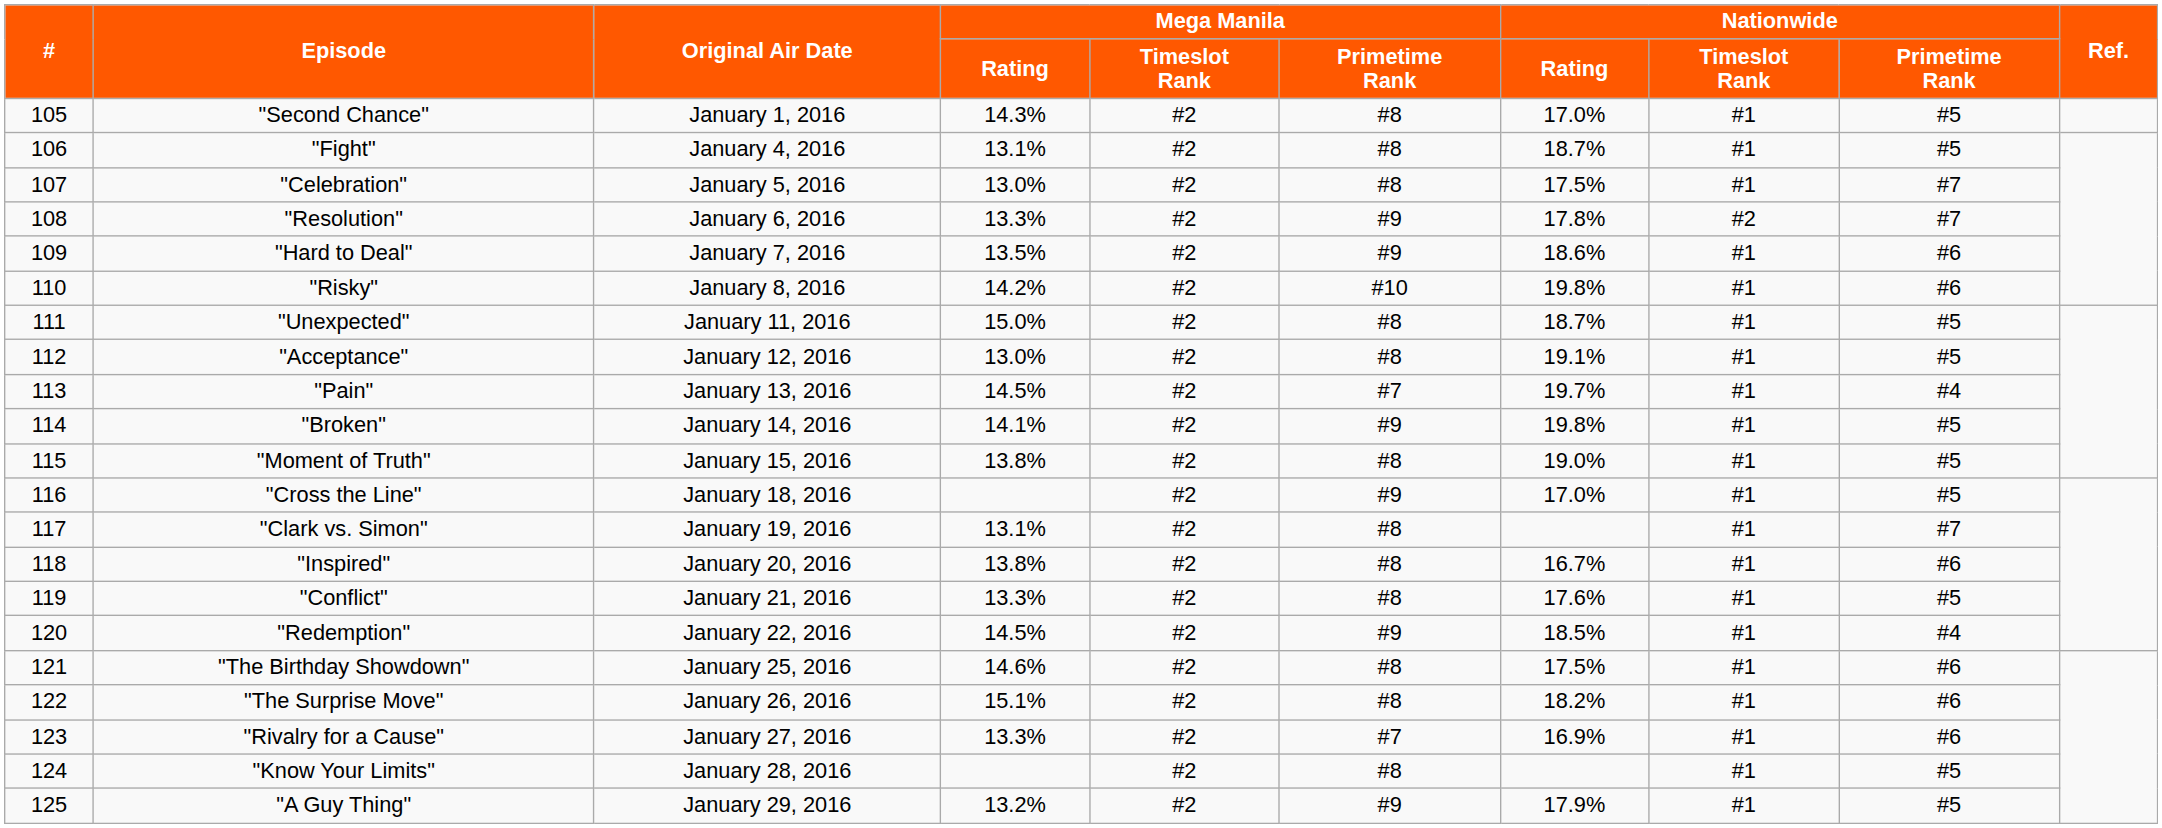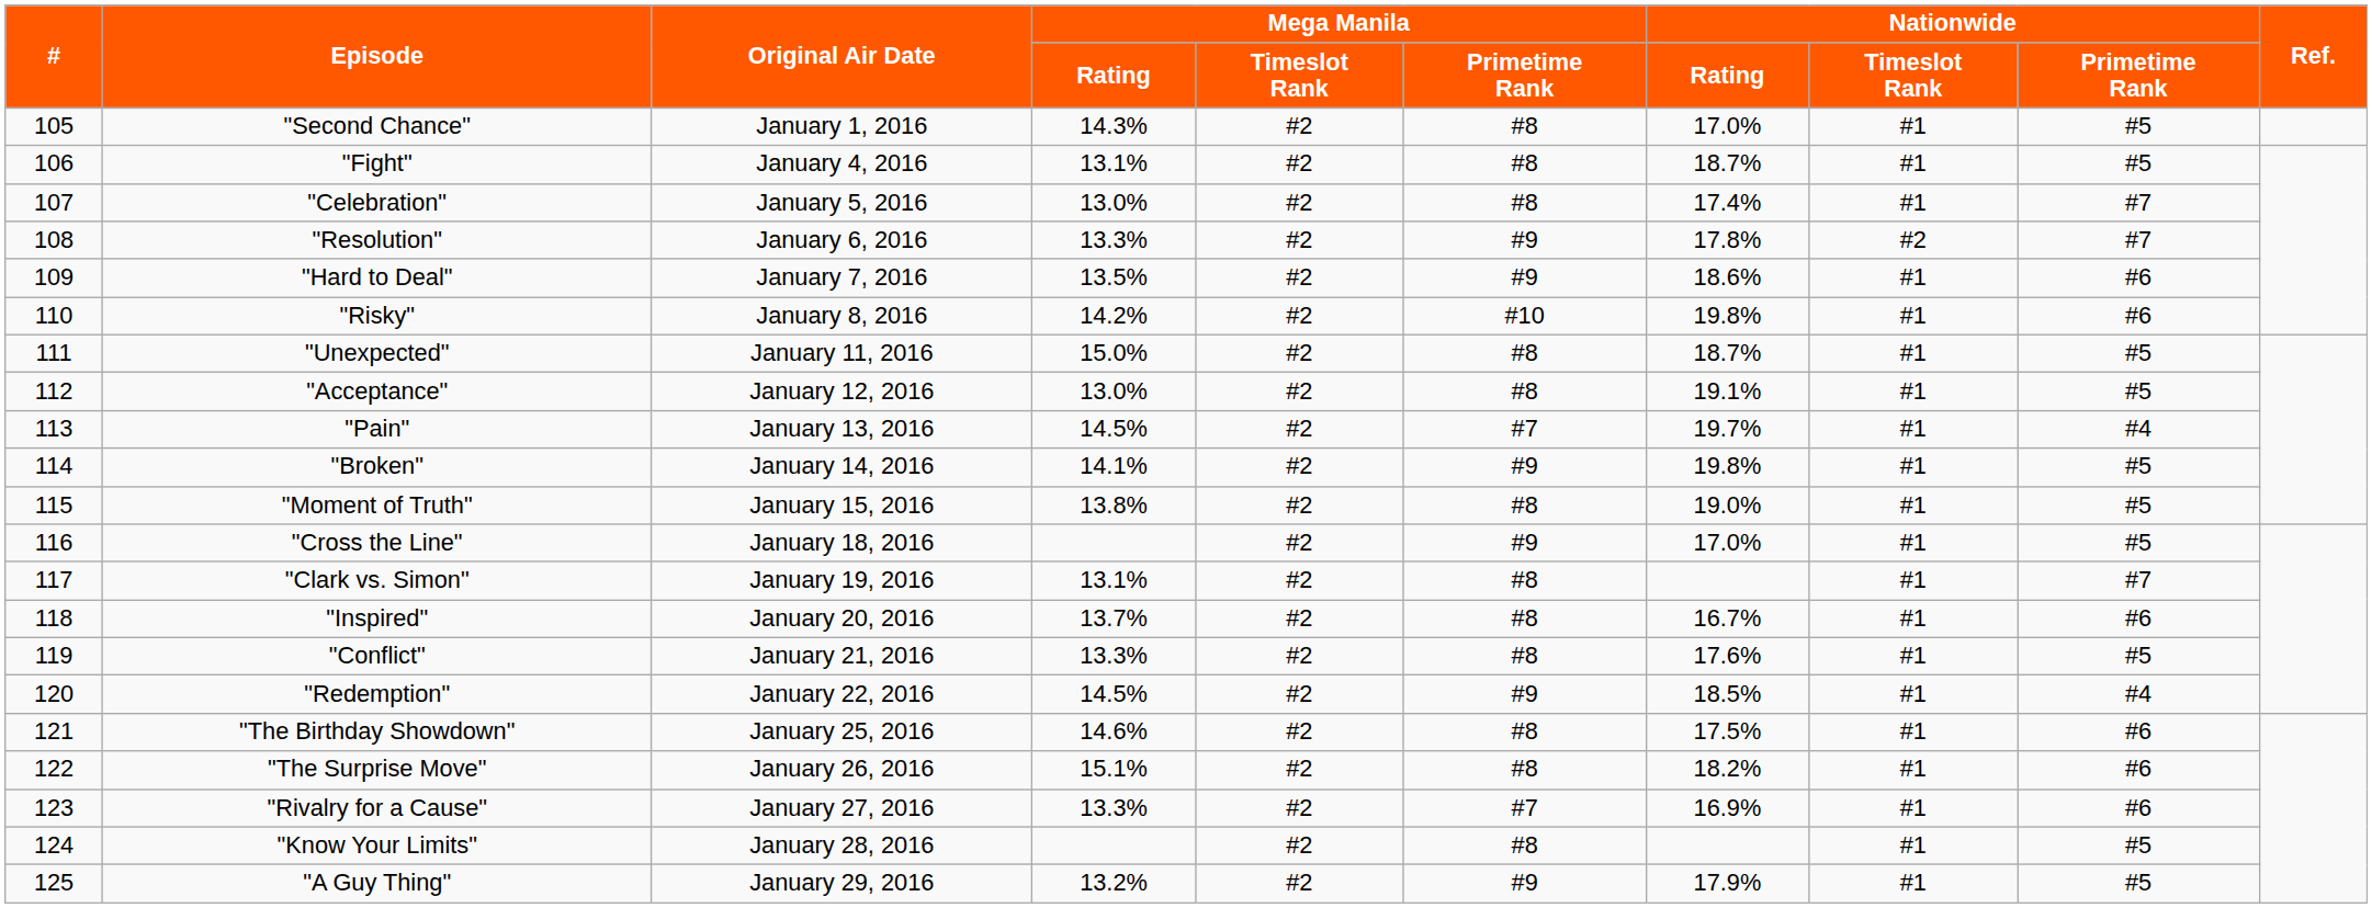 <table class="wikitable" style="text-align:center; font-size:100%; line-height:18px;"  width="100%">
 <tr>
 <th style="background-color:#FF5800; color:#ffffff;" rowspan="2">#</th>
 <th style="background-color:#FF5800; color:#ffffff;" rowspan="2">Episode</th>
 <th style="background-color:#FF5800; color:#ffffff;" rowspan="2">Original Air Date</th>
 <th style="background-color:#FF5800; color:#ffffff;" colspan="3">Mega Manila</th>
 <th style="background-color:#FF5800; color:#ffffff;" colspan="3">Nationwide</th>
 <th style="background-color:#FF5800; color:#ffffff;" rowspan="2">Ref.</th>
 </tr>
 <tr>
 <th style="background-color:#FF5800; color:#ffffff;">Rating</th>
 <th style="background-color:#FF5800; color:#ffffff;">Timeslot<br>Rank</th>
 <th style="background-color:#FF5800; color:#ffffff;">Primetime<br>Rank</th>
 <th style="background-color:#FF5800; color:#ffffff;">Rating</th>
 <th style="background-color:#FF5800; color:#ffffff;">Timeslot<br>Rank</th>
 <th style="background-color:#FF5800; color:#ffffff;">Primetime<br>Rank</th>
 </tr>
 <tr>
 <td>105</td>
 <td>"Second Chance"</td>
 <td>January 1, 2016</td>
 <td>14.3%</td>
 <td>#2</td>
 <td>#8</td>
 <td>17.0%</td>
 <td>#1</td>
 <td>#5</td>
 <td rowspan="1"></td>
 </tr>
 <tr>
 <td>106</td>
 <td>"Fight"</td>
 <td>January 4, 2016</td>
 <td>13.1%</td>
 <td>#2</td>
 <td>#8</td>
 <td>18.7%</td>
 <td>#1</td>
 <td>#5</td>
 <td rowspan="5"><br><br></td>
 </tr>
 <tr>
 <td>107</td>
 <td>"Celebration"</td>
 <td>January 5, 2016</td>
 <td>13.0%</td>
 <td>#2</td>
 <td>#8</td>
-<td>17.5%</td>
+<td>17.4%</td>
 <td>#1</td>
 <td>#7</td>
 </tr>
 <tr>
 <td>108</td>
 <td>"Resolution"</td>
 <td>January 6, 2016</td>
 <td>13.3%</td>
 <td>#2</td>
 <td>#9</td>
 <td>17.8%</td>
 <td>#2</td>
 <td>#7</td>
 </tr>
 <tr>
 <td>109</td>
 <td>"Hard to Deal"</td>
 <td>January 7, 2016</td>
 <td>13.5%</td>
 <td>#2</td>
 <td>#9</td>
 <td>18.6%</td>
 <td>#1</td>
 <td>#6</td>
 </tr>
 <tr>
 <td>110</td>
 <td>"Risky"</td>
 <td>January 8, 2016</td>
 <td>14.2%</td>
 <td>#2</td>
 <td>#10</td>
 <td>19.8%</td>
 <td>#1</td>
 <td>#6</td>
 </tr>
 <tr>
 <td>111</td>
 <td>"Unexpected"</td>
 <td>January 11, 2016</td>
 <td>15.0%</td>
 <td>#2</td>
 <td>#8</td>
 <td>18.7%</td>
 <td>#1</td>
 <td>#5</td>
 <td rowspan="5"></td>
 </tr>
 <tr>
 <td>112</td>
 <td>"Acceptance"</td>
 <td>January 12, 2016</td>
 <td>13.0%</td>
 <td>#2</td>
 <td>#8</td>
 <td>19.1%</td>
 <td>#1</td>
 <td>#5</td>
 </tr>
 <tr>
 <td>113</td>
 <td>"Pain"</td>
 <td>January 13, 2016</td>
 <td>14.5%</td>
 <td>#2</td>
 <td>#7</td>
 <td>19.7%</td>
 <td>#1</td>
 <td>#4</td>
 </tr>
 <tr>
 <td>114</td>
 <td>"Broken"</td>
 <td>January 14, 2016</td>
 <td>14.1%</td>
 <td>#2</td>
 <td>#9</td>
 <td>19.8%</td>
 <td>#1</td>
 <td>#5</td>
 </tr>
 <tr>
 <td>115</td>
 <td>"Moment of Truth"</td>
 <td>January 15, 2016</td>
 <td>13.8%</td>
 <td>#2</td>
 <td>#8</td>
 <td>19.0%</td>
 <td>#1</td>
 <td>#5</td>
 </tr>
 <tr>
 <td>116</td>
 <td>"Cross the Line"</td>
 <td>January 18, 2016</td>
 <td></td>
 <td>#2</td>
 <td>#9</td>
 <td>17.0%</td>
 <td>#1</td>
 <td>#5</td>
 <td rowspan="5"></td>
 </tr>
 <tr>
 <td>117</td>
 <td>"Clark vs. Simon"</td>
 <td>January 19, 2016</td>
 <td>13.1%</td>
 <td>#2</td>
 <td>#8</td>
 <td></td>
 <td>#1</td>
 <td>#7</td>
 </tr>
 <tr>
 <td>118</td>
 <td>"Inspired"</td>
 <td>January 20, 2016</td>
-<td>13.8%</td>
+<td>13.7%</td>
 <td>#2</td>
 <td>#8</td>
 <td>16.7%</td>
 <td>#1</td>
 <td>#6</td>
 </tr>
 <tr>
 <td>119</td>
 <td>"Conflict"</td>
 <td>January 21, 2016</td>
 <td>13.3%</td>
 <td>#2</td>
 <td>#8</td>
 <td>17.6%</td>
 <td>#1</td>
 <td>#5</td>
 </tr>
 <tr>
 <td>120</td>
 <td>"Redemption"</td>
 <td>January 22, 2016</td>
 <td>14.5%</td>
 <td>#2</td>
 <td>#9</td>
 <td>18.5%</td>
 <td>#1</td>
 <td>#4</td>
 </tr>
 <tr>
 <td>121</td>
 <td>"The Birthday Showdown"</td>
 <td>January 25, 2016</td>
 <td>14.6%</td>
 <td>#2</td>
 <td>#8</td>
 <td>17.5%</td>
 <td>#1</td>
 <td>#6</td>
 <td rowspan="5"></td>
 </tr>
 <tr>
 <td>122</td>
 <td>"The Surprise Move"</td>
 <td>January 26, 2016</td>
 <td>15.1%</td>
 <td>#2</td>
 <td>#8</td>
 <td>18.2%</td>
 <td>#1</td>
 <td>#6</td>
 </tr>
 <tr>
 <td>123</td>
 <td>"Rivalry for a Cause"</td>
 <td>January 27, 2016</td>
 <td>13.3%</td>
 <td>#2</td>
 <td>#7</td>
 <td>16.9%</td>
 <td>#1</td>
 <td>#6</td>
 </tr>
 <tr>
 <td>124</td>
 <td>"Know Your Limits"</td>
 <td>January 28, 2016</td>
 <td></td>
 <td>#2</td>
 <td>#8</td>
 <td></td>
 <td>#1</td>
 <td>#5</td>
 </tr>
 <tr>
 <td>125</td>
 <td>"A Guy Thing"</td>
 <td>January 29, 2016</td>
 <td>13.2%</td>
 <td>#2</td>
 <td>#9</td>
 <td>17.9%</td>
 <td>#1</td>
 <td>#5</td>
 </tr>
 </table>
